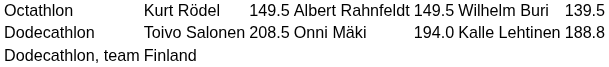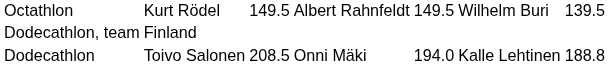 <table>
 <tr>
 <td>Octathlon</td>
 <td> Kurt Rödel</td>
 <td>149.5</td>
 <td> Albert Rahnfeldt</td>
 <td>149.5</td>
 <td> Wilhelm Buri</td>
 <td>139.5</td>
 </tr>
 <tr>
+<td>Dodecathlon, team </td>
+<td> Finland</td>
+<td></td>
+<td></td>
+<td></td>
+<td></td>
+<td></td>
+</tr>
+<tr>
 <td>Dodecathlon</td>
 <td> Toivo Salonen</td>
 <td>208.5</td>
 <td> Onni Mäki</td>
 <td>194.0</td>
 <td> Kalle Lehtinen</td>
 <td>188.8</td>
 </tr>
-<tr>
-<td>Dodecathlon, team </td>
-<td> Finland</td>
-<td></td>
-<td></td>
-<td></td>
-<td></td>
-<td></td>
-</tr>
 </table>
